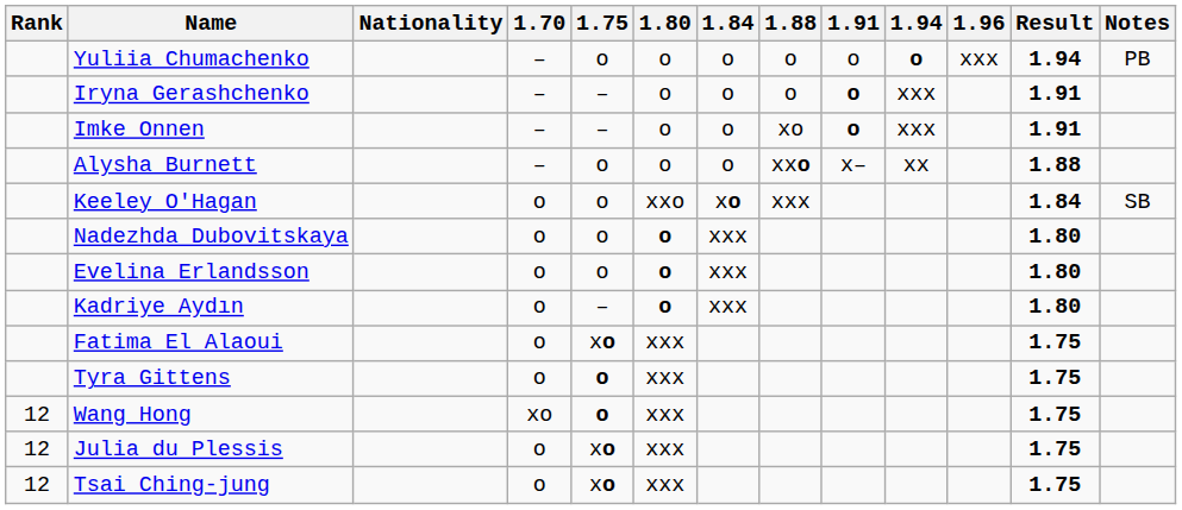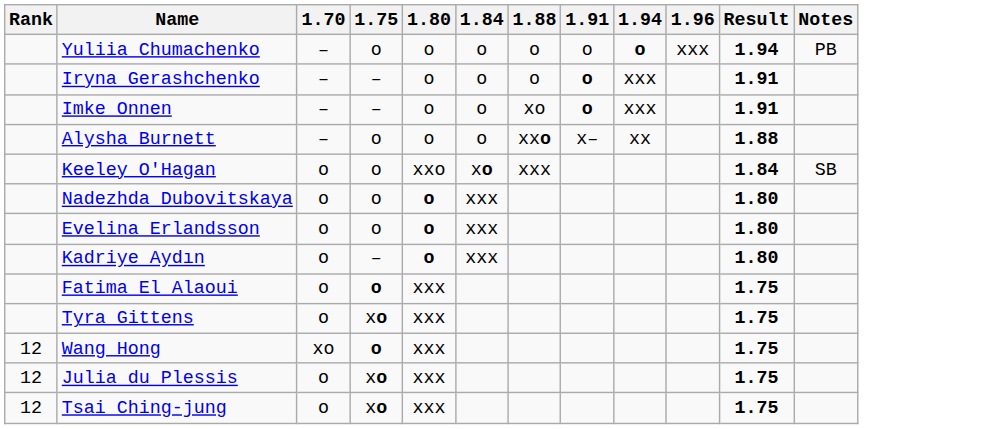 <table class="wikitable sortable" style="text-align:center">
 <tr>
 <th>Rank</th>
 <th>Name</th>
-<th>Nationality</th>
 <th>1.70</th>
 <th>1.75</th>
 <th>1.80</th>
 <th>1.84</th>
 <th>1.88</th>
 <th>1.91</th>
 <th>1.94</th>
 <th>1.96</th>
 <th>Result</th>
 <th>Notes</th>
 </tr>
 <tr>
 <td></td>
 <td align=left><a href='#'>Yuliia Chumachenko</a></td>
-<td align=left></td>
 <td>–</td>
 <td>o</td>
 <td>o</td>
 <td>o</td>
 <td>o</td>
 <td>o</td>
 <td><strong>o</strong></td>
 <td>xxx</td>
 <td><strong>1.94</strong></td>
 <td>PB</td>
 </tr>
 <tr>
 <td></td>
 <td align=left><a href='#'>Iryna Gerashchenko</a></td>
-<td align=left></td>
 <td>–</td>
 <td>–</td>
 <td>o</td>
 <td>o</td>
 <td>o</td>
 <td><strong>o</strong></td>
 <td>xxx</td>
 <td></td>
 <td><strong>1.91</strong></td>
 <td></td>
 </tr>
 <tr>
 <td></td>
 <td align=left><a href='#'>Imke Onnen</a></td>
-<td align=left></td>
 <td>–</td>
 <td>–</td>
 <td>o</td>
 <td>o</td>
 <td>xo</td>
 <td><strong>o</strong></td>
 <td>xxx</td>
 <td></td>
 <td><strong>1.91</strong></td>
 <td></td>
 </tr>
 <tr>
 <td></td>
 <td align=left><a href='#'>Alysha Burnett</a></td>
-<td align=left></td>
 <td>–</td>
 <td>o</td>
 <td>o</td>
 <td>o</td>
 <td>xx<strong>o</strong></td>
 <td>x–</td>
 <td>xx</td>
 <td></td>
 <td><strong>1.88</strong></td>
 <td></td>
 </tr>
 <tr>
 <td></td>
 <td align=left><a href='#'>Keeley O'Hagan</a></td>
-<td align=left></td>
 <td>o</td>
 <td>o</td>
 <td>xxo</td>
 <td>x<strong>o</strong></td>
 <td>xxx</td>
 <td></td>
 <td></td>
 <td></td>
 <td><strong>1.84</strong></td>
 <td>SB</td>
 </tr>
 <tr>
 <td></td>
 <td align=left><a href='#'>Nadezhda Dubovitskaya</a></td>
-<td align=left></td>
 <td>o</td>
 <td>o</td>
 <td><strong>o</strong></td>
 <td>xxx</td>
 <td></td>
 <td></td>
 <td></td>
 <td></td>
 <td><strong>1.80</strong></td>
 <td></td>
 </tr>
 <tr>
 <td></td>
 <td align=left><a href='#'>Evelina Erlandsson</a></td>
-<td align=left></td>
 <td>o</td>
 <td>o</td>
 <td><strong>o</strong></td>
 <td>xxx</td>
 <td></td>
 <td></td>
 <td></td>
 <td></td>
 <td><strong>1.80</strong></td>
 <td></td>
 </tr>
 <tr>
 <td></td>
 <td align=left><a href='#'>Kadriye Aydın</a></td>
-<td align=left></td>
 <td>o</td>
 <td>–</td>
 <td><strong>o</strong></td>
 <td>xxx</td>
 <td></td>
 <td></td>
 <td></td>
 <td></td>
 <td><strong>1.80</strong></td>
 <td></td>
 </tr>
 <tr>
 <td></td>
 <td align=left><a href='#'>Fatima El Alaoui</a></td>
-<td align=left></td>
+<td>o</td>
+<td><strong>o</strong></td>
+<td>xxx</td>
+<td></td>
+<td></td>
+<td></td>
+<td></td>
+<td></td>
+<td><strong>1.75</strong></td>
+<td></td>
+</tr>
+<tr>
+<td></td>
+<td align=left><a href='#'>Tyra Gittens</a></td>
 <td>o</td>
 <td>x<strong>o</strong></td>
 <td>xxx</td>
 <td></td>
 <td></td>
 <td></td>
 <td></td>
 <td></td>
 <td><strong>1.75</strong></td>
 <td></td>
 </tr>
 <tr>
-<td></td>
-<td align=left><a href='#'>Tyra Gittens</a></td>
-<td align=left></td>
-<td>o</td>
-<td><strong>o</strong></td>
-<td>xxx</td>
-<td></td>
-<td></td>
-<td></td>
-<td></td>
-<td></td>
-<td><strong>1.75</strong></td>
-<td></td>
-</tr>
-<tr>
 <td>12</td>
 <td align=left><a href='#'>Wang Hong</a></td>
-<td align=left></td>
 <td>xo</td>
 <td><strong>o</strong></td>
 <td>xxx</td>
 <td></td>
 <td></td>
 <td></td>
 <td></td>
 <td></td>
 <td><strong>1.75</strong></td>
 <td></td>
 </tr>
 <tr>
 <td>12</td>
 <td align=left><a href='#'>Julia du Plessis</a></td>
-<td align=left></td>
 <td>o</td>
 <td>x<strong>o</strong></td>
 <td>xxx</td>
 <td></td>
 <td></td>
 <td></td>
 <td></td>
 <td></td>
 <td><strong>1.75</strong></td>
 <td></td>
 </tr>
 <tr>
 <td>12</td>
 <td align=left><a href='#'>Tsai Ching-jung</a></td>
-<td align=left></td>
 <td>o</td>
 <td>x<strong>o</strong></td>
 <td>xxx</td>
 <td></td>
 <td></td>
 <td></td>
 <td></td>
 <td></td>
 <td><strong>1.75</strong></td>
 <td></td>
 </tr>
 </table>
